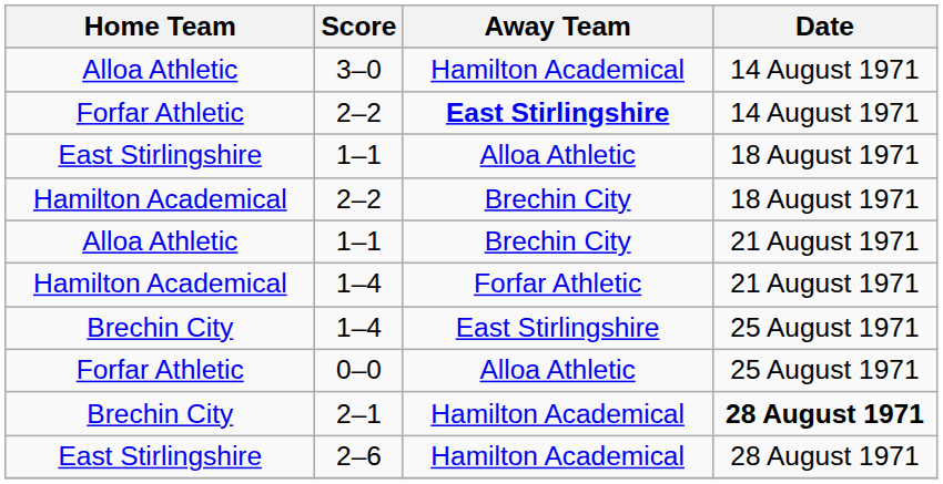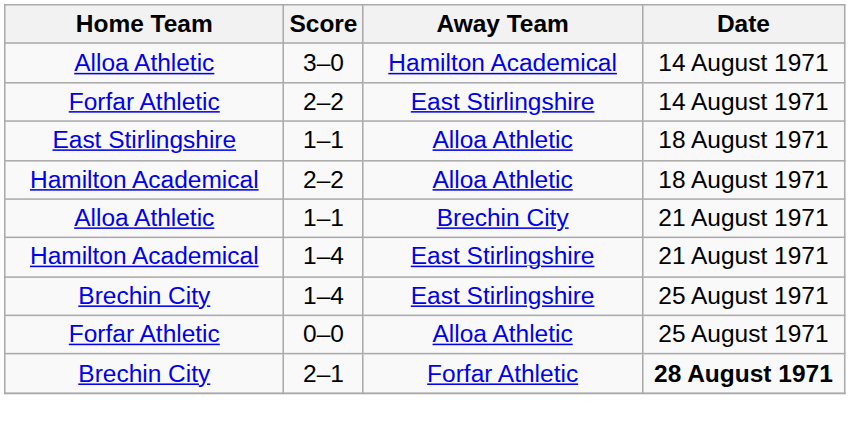 <table class="wikitable" style="text-align:center;">
 <tr>
 <th width=175>Home Team</th>
 <th width=20>Score</th>
 <th width=175>Away Team</th>
 <th width= 125>Date</th>
 </tr>
 <tr>
 <td><a href='#'>Alloa Athletic</a></td>
 <td>3–0</td>
 <td><a href='#'>Hamilton Academical</a></td>
 <td>14 August 1971</td>
 </tr>
 <tr>
 <td><a href='#'>Forfar Athletic</a></td>
 <td>2–2</td>
-<td><strong><a href='#'>East Stirlingshire</a></strong></td>
+<td><a href='#'>East Stirlingshire</a></td>
 <td>14 August 1971</td>
 </tr>
 <tr>
 <td><a href='#'>East Stirlingshire</a></td>
 <td>1–1</td>
 <td><a href='#'>Alloa Athletic</a></td>
 <td>18 August 1971</td>
 </tr>
 <tr>
 <td><a href='#'>Hamilton Academical</a></td>
 <td>2–2</td>
-<td><a href='#'>Brechin City</a></td>
+<td><a href='#'>Alloa Athletic</a></td>
 <td>18 August 1971</td>
 </tr>
 <tr>
 <td><a href='#'>Alloa Athletic</a></td>
 <td>1–1</td>
 <td><a href='#'>Brechin City</a></td>
 <td>21 August 1971</td>
 </tr>
 <tr>
 <td><a href='#'>Hamilton Academical</a></td>
 <td>1–4</td>
-<td><a href='#'>Forfar Athletic</a></td>
+<td><a href='#'>East Stirlingshire</a></td>
 <td>21 August 1971</td>
 </tr>
 <tr>
 <td><a href='#'>Brechin City</a></td>
 <td>1–4</td>
 <td><a href='#'>East Stirlingshire</a></td>
 <td>25 August 1971</td>
 </tr>
 <tr>
 <td><a href='#'>Forfar Athletic</a></td>
 <td>0–0</td>
 <td><a href='#'>Alloa Athletic</a></td>
 <td>25 August 1971</td>
 </tr>
 <tr>
 <td><a href='#'>Brechin City</a></td>
 <td>2–1</td>
-<td><a href='#'>Hamilton Academical</a></td>
+<td><a href='#'>Forfar Athletic</a></td>
 <td><strong>28 August 1971</strong></td>
-</tr>
-<tr>
-<td><a href='#'>East Stirlingshire</a></td>
-<td>2–6</td>
-<td><a href='#'>Hamilton Academical</a></td>
-<td>28 August 1971</td>
 </tr>
 <tr>
 </tr>
 </table>
